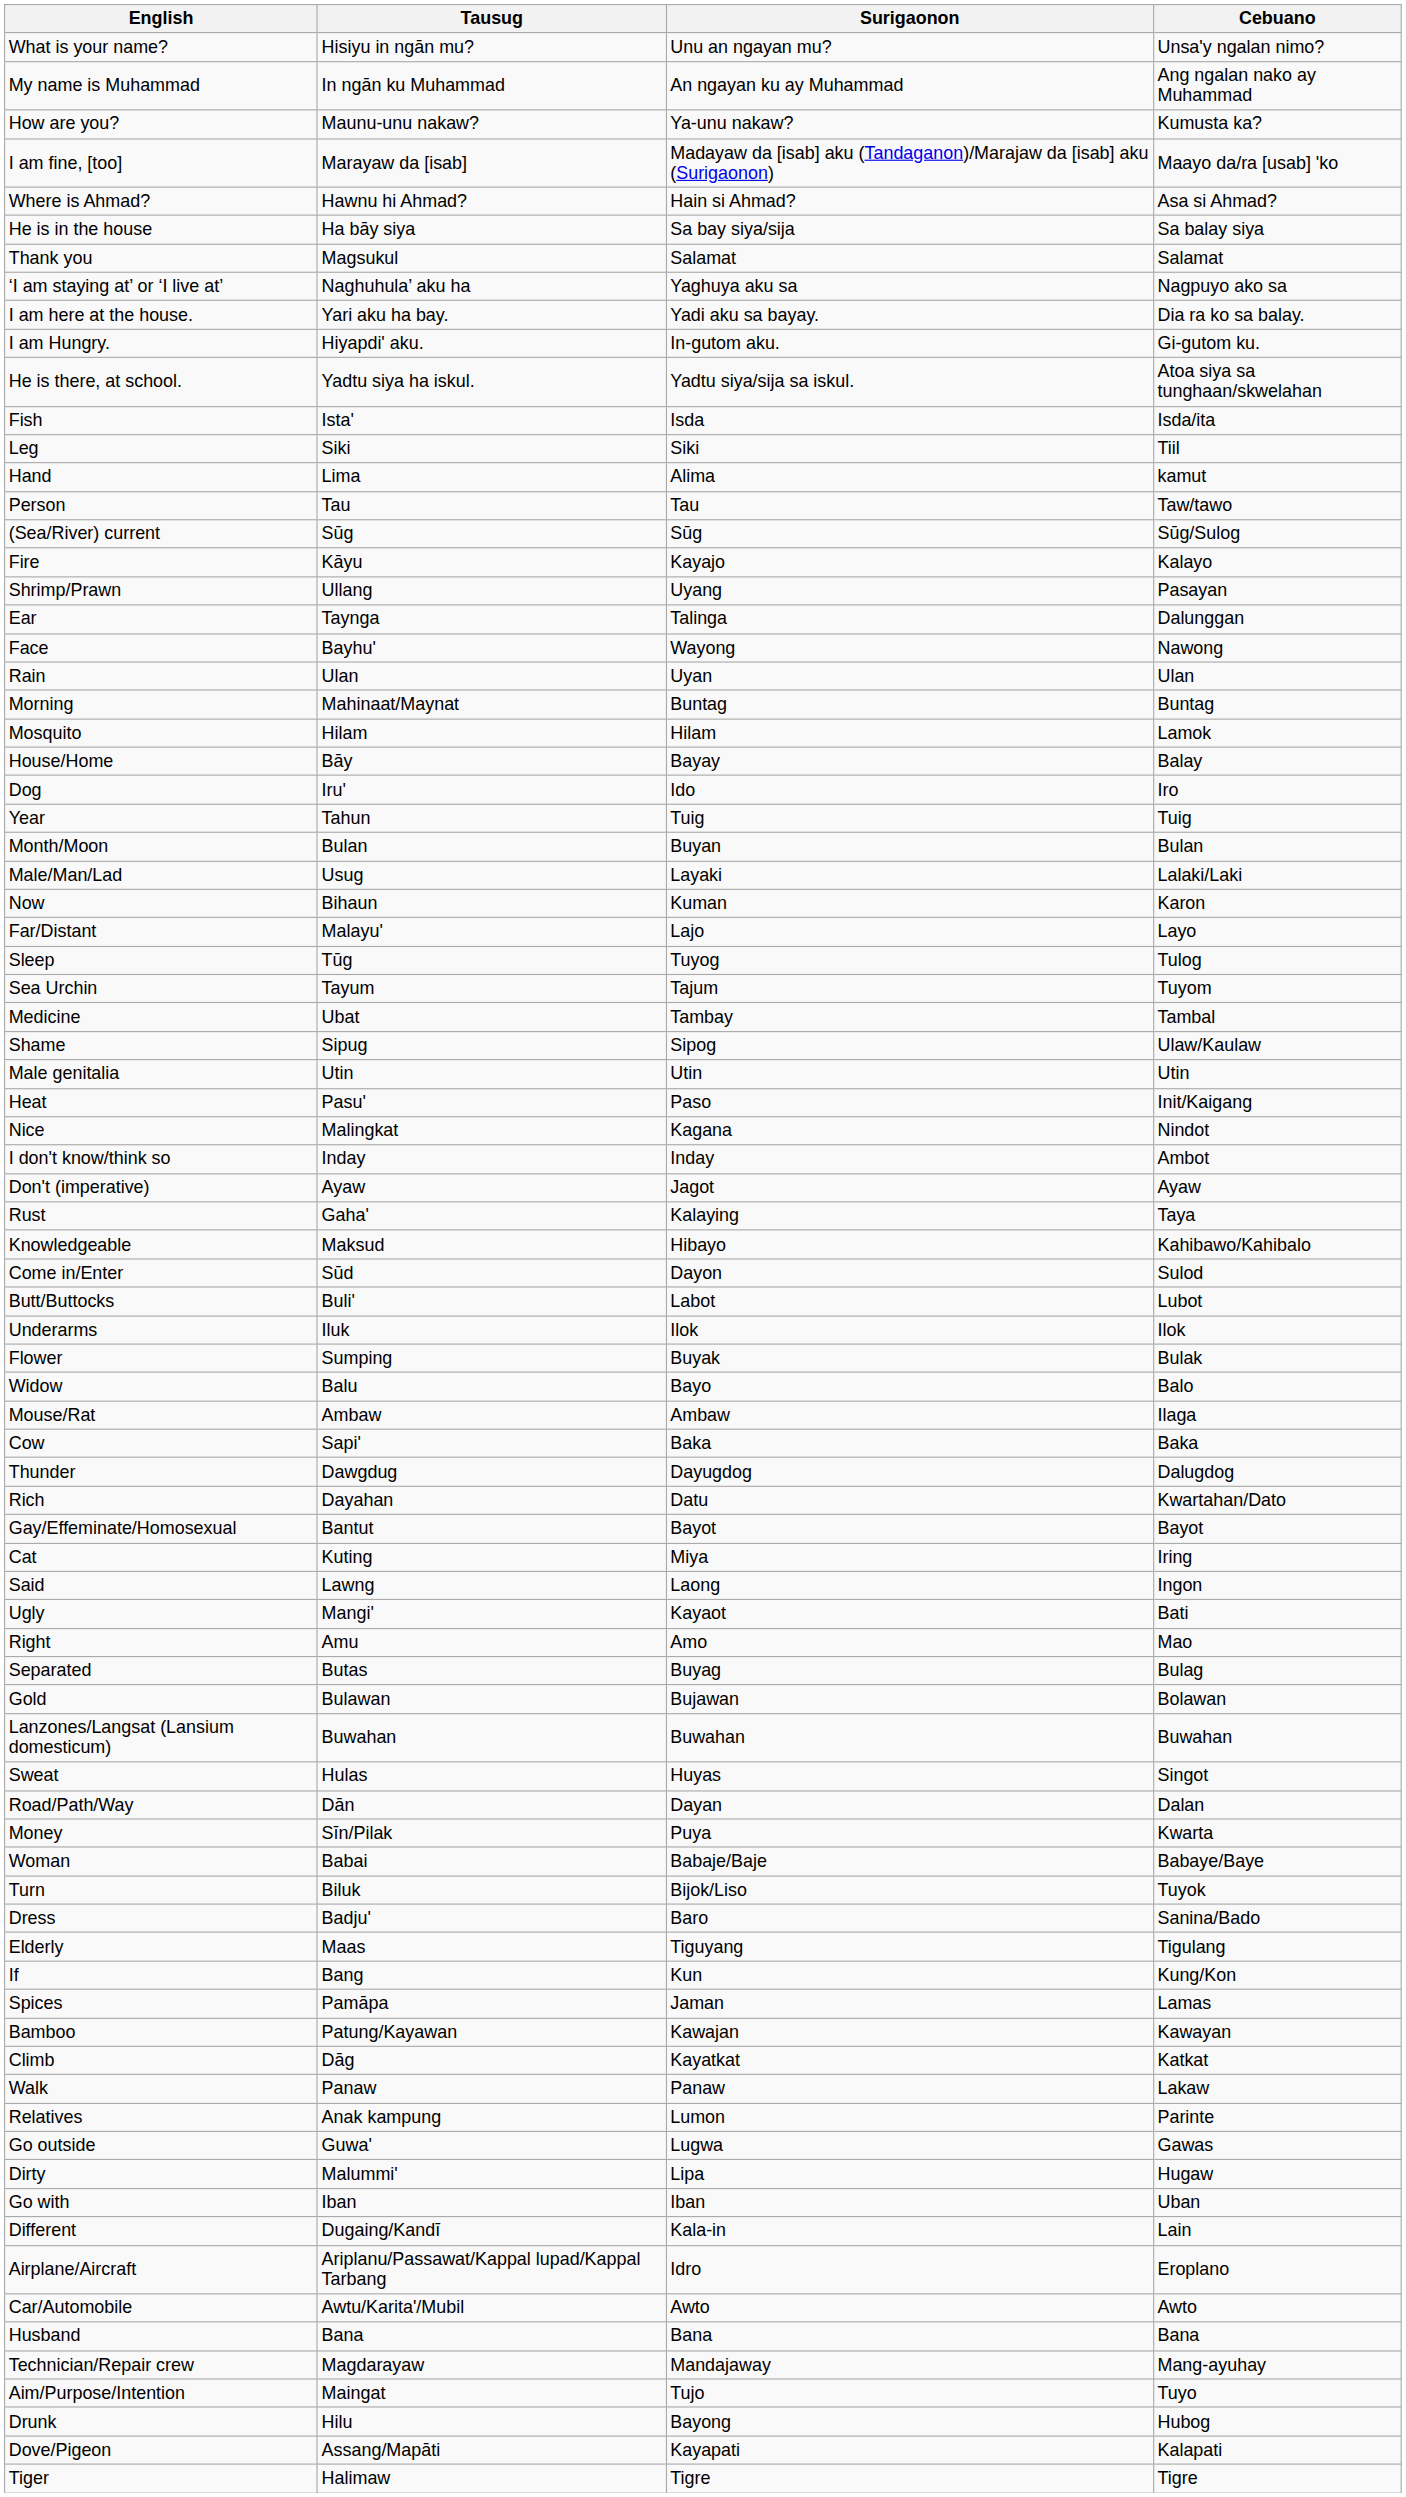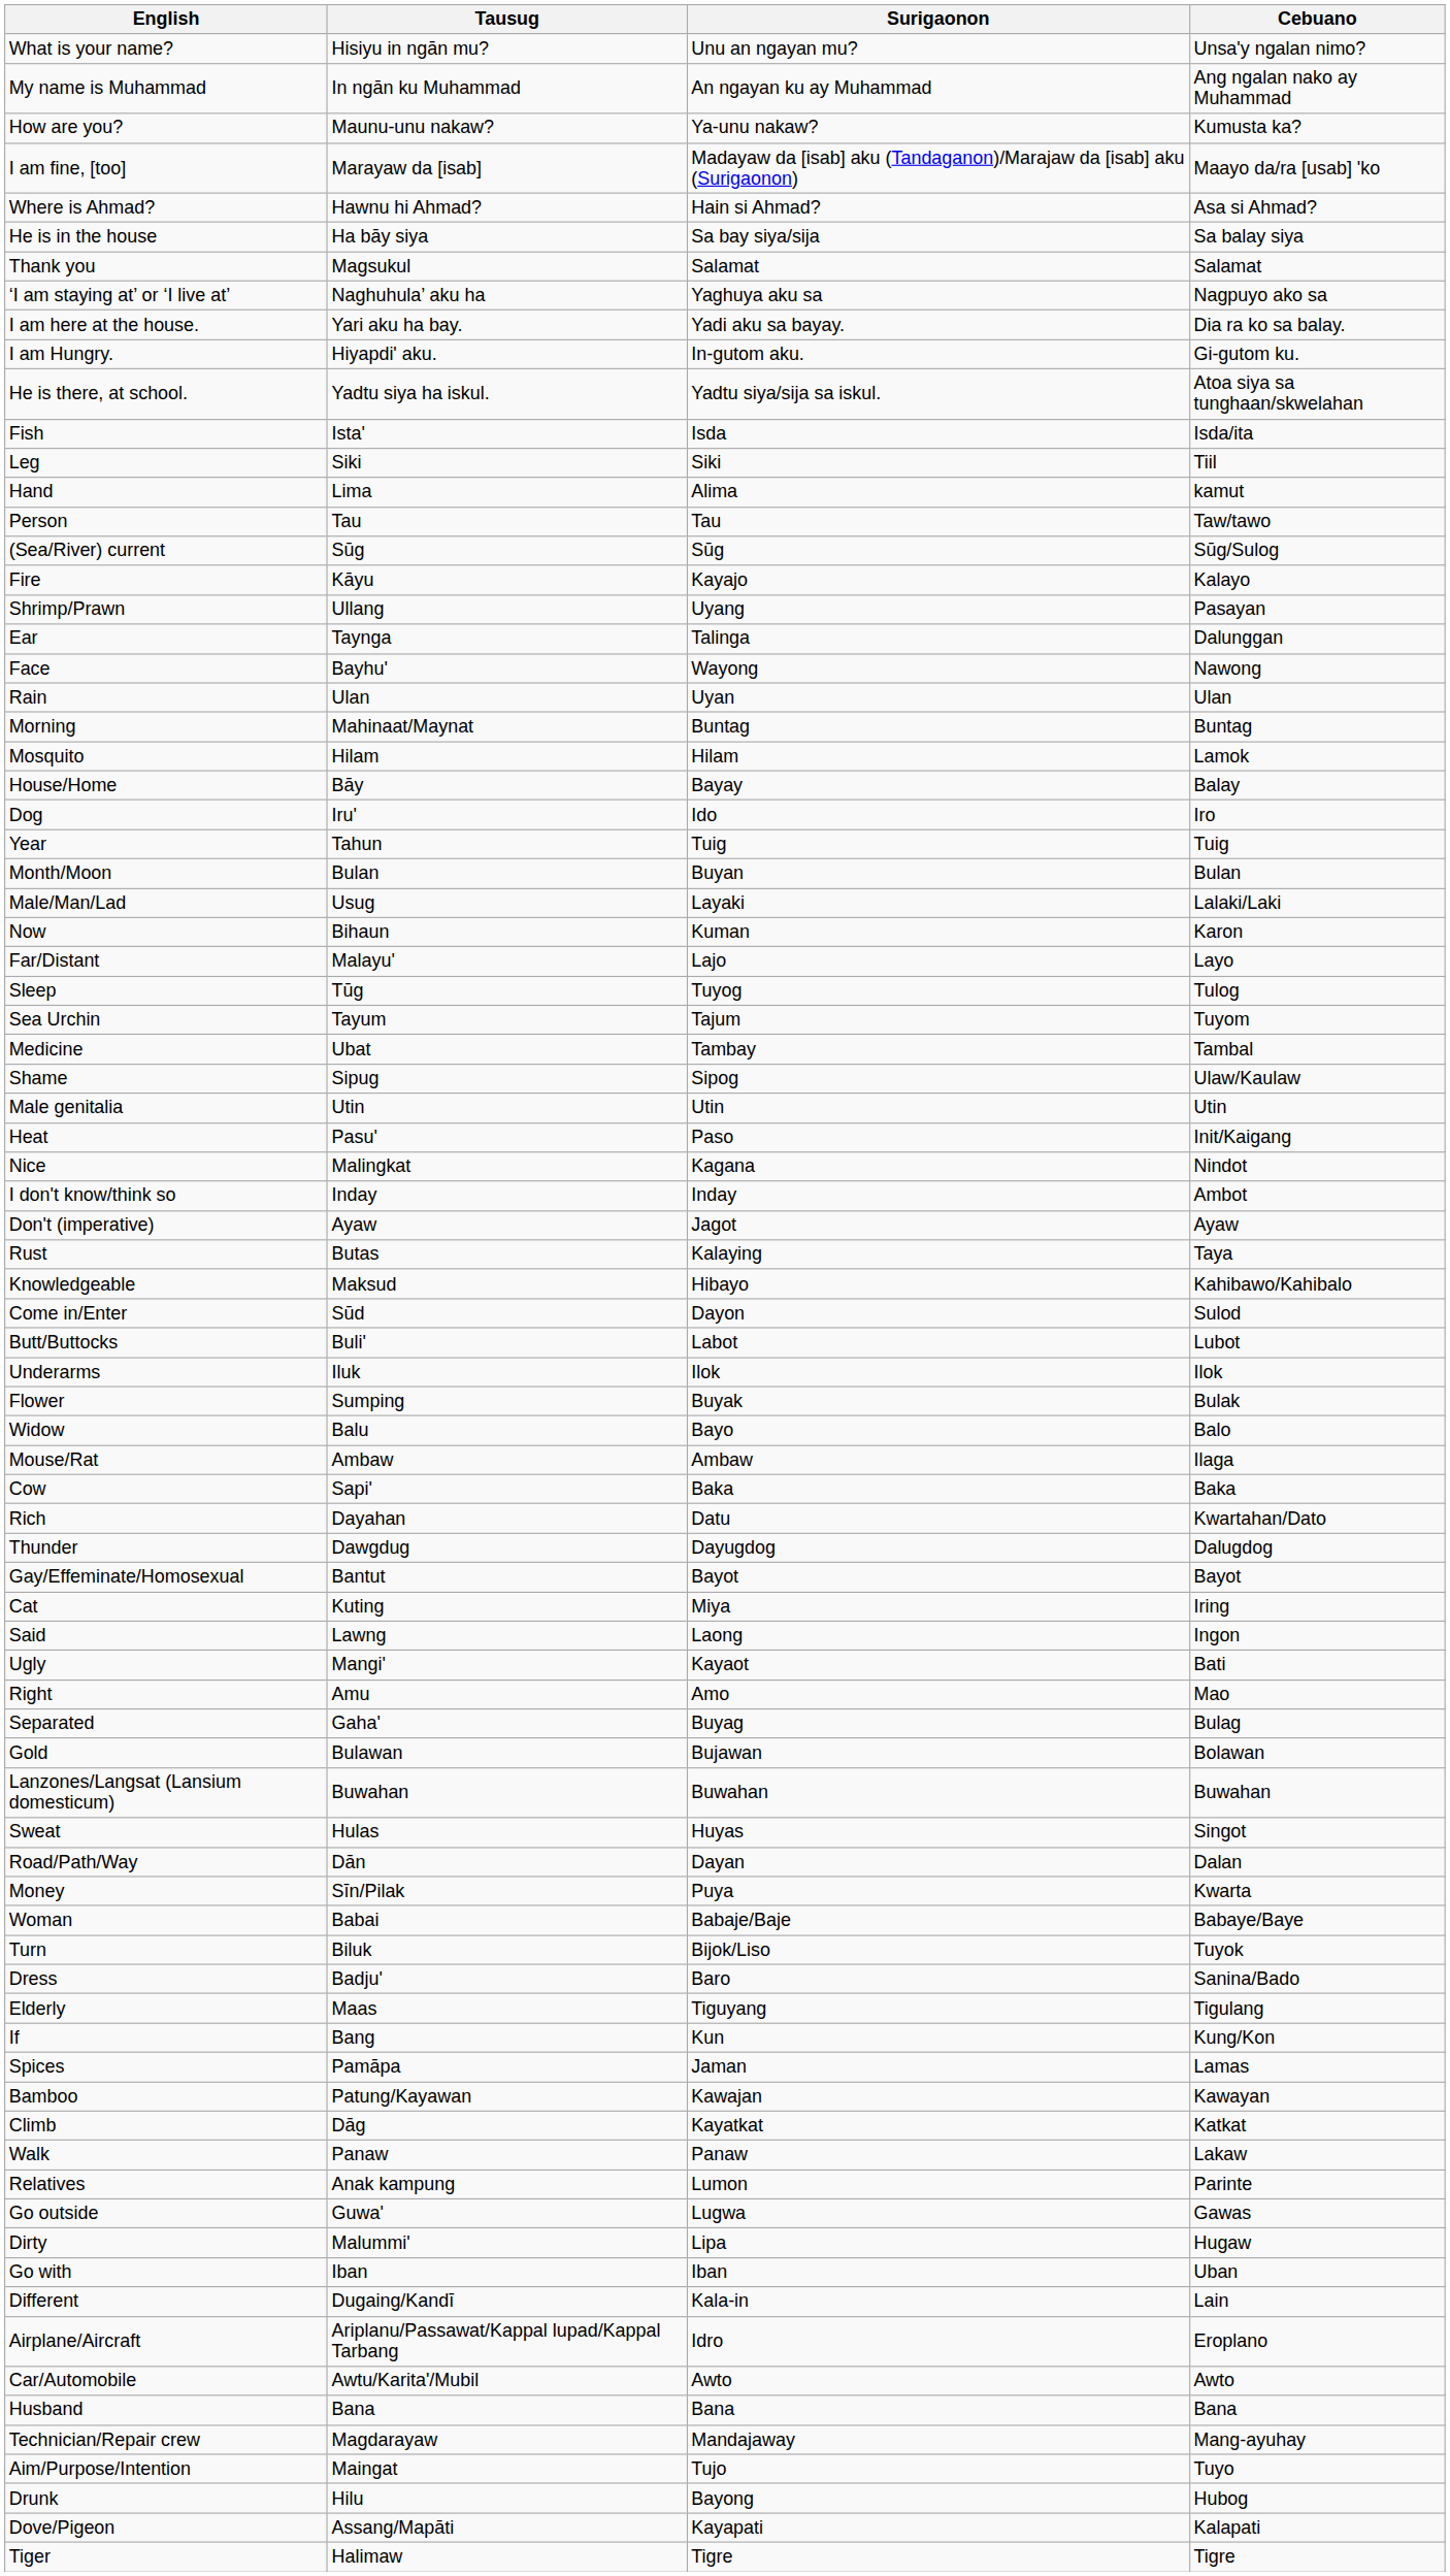 <table class="wikitable">
 <tr>
 <th>English</th>
 <th>Tausug</th>
 <th>Surigaonon</th>
 <th>Cebuano</th>
 </tr>
 <tr>
 <td>What is your name?</td>
 <td>Hisiyu in ngān mu?</td>
 <td>Unu an ngayan mu?</td>
 <td>Unsa'y ngalan nimo?</td>
 </tr>
 <tr>
 <td>My name is Muhammad</td>
 <td>In ngān ku Muhammad</td>
 <td>An ngayan ku ay Muhammad</td>
 <td>Ang ngalan nako ay Muhammad</td>
 </tr>
 <tr>
 <td>How are you?</td>
 <td>Maunu-unu nakaw?</td>
 <td>Ya-unu nakaw?</td>
 <td>Kumusta ka?</td>
 </tr>
 <tr>
 <td>I am fine, [too]</td>
 <td>Marayaw da [isab]</td>
 <td>Madayaw da [isab] aku (<a href='#'>Tandaganon</a>)/Marajaw da [isab] aku (<a href='#'>Surigaonon</a>)</td>
 <td>Maayo da/ra [usab] 'ko</td>
 </tr>
 <tr>
 <td>Where is Ahmad?</td>
 <td>Hawnu hi Ahmad?</td>
 <td>Hain si Ahmad?</td>
 <td>Asa si Ahmad?</td>
 </tr>
 <tr>
 <td>He is in the house</td>
 <td>Ha bāy siya</td>
 <td>Sa bay siya/sija</td>
 <td>Sa balay siya</td>
 </tr>
 <tr>
 <td>Thank you</td>
 <td>Magsukul</td>
 <td>Salamat</td>
 <td>Salamat</td>
 </tr>
 <tr>
 <td>‘I am staying at’ or ‘I live at’</td>
 <td>Naghuhula’ aku ha</td>
 <td>Yaghuya aku sa</td>
 <td>Nagpuyo ako sa</td>
 </tr>
 <tr>
 <td>I am here at the house.</td>
 <td>Yari aku ha bay.</td>
 <td>Yadi aku sa bayay.</td>
 <td>Dia ra ko sa balay.</td>
 </tr>
 <tr>
 <td>I am Hungry.</td>
 <td>Hiyapdi' aku.</td>
 <td>In-gutom aku.</td>
 <td>Gi-gutom ku.</td>
 </tr>
 <tr>
 <td>He is there, at school.</td>
 <td>Yadtu siya ha iskul.</td>
 <td>Yadtu siya/sija sa iskul.</td>
 <td>Atoa siya sa tunghaan/skwelahan</td>
 </tr>
 <tr>
 <td>Fish</td>
 <td>Ista'</td>
 <td>Isda</td>
 <td>Isda/ita</td>
 </tr>
 <tr>
 <td>Leg</td>
 <td>Siki</td>
 <td>Siki</td>
 <td>Tiil</td>
 </tr>
 <tr>
 <td>Hand</td>
 <td>Lima</td>
 <td>Alima</td>
 <td>kamut</td>
 </tr>
 <tr>
 <td>Person</td>
 <td>Tau</td>
 <td>Tau</td>
 <td>Taw/tawo</td>
 </tr>
 <tr>
 <td>(Sea/River) current</td>
 <td>Sūg</td>
 <td>Sūg</td>
 <td>Sūg/Sulog</td>
 </tr>
 <tr>
 <td>Fire</td>
 <td>Kāyu</td>
 <td>Kayajo</td>
 <td>Kalayo</td>
 </tr>
 <tr>
 <td>Shrimp/Prawn</td>
 <td>Ullang</td>
 <td>Uyang</td>
 <td>Pasayan</td>
 </tr>
 <tr>
 <td>Ear</td>
 <td>Taynga</td>
 <td>Talinga</td>
 <td>Dalunggan</td>
 </tr>
 <tr>
 <td>Face</td>
 <td>Bayhu'</td>
 <td>Wayong</td>
 <td>Nawong</td>
 </tr>
 <tr>
 <td>Rain</td>
 <td>Ulan</td>
 <td>Uyan</td>
 <td>Ulan</td>
 </tr>
 <tr>
 <td>Morning</td>
 <td>Mahinaat/Maynat</td>
 <td>Buntag</td>
 <td>Buntag</td>
 </tr>
 <tr>
 <td>Mosquito</td>
 <td>Hilam</td>
 <td>Hilam</td>
 <td>Lamok</td>
 </tr>
 <tr>
 <td>House/Home</td>
 <td>Bāy</td>
 <td>Bayay</td>
 <td>Balay</td>
 </tr>
 <tr>
 <td>Dog</td>
 <td>Iru'</td>
 <td>Ido</td>
 <td>Iro</td>
 </tr>
 <tr>
 <td>Year</td>
 <td>Tahun</td>
 <td>Tuig</td>
 <td>Tuig</td>
 </tr>
 <tr>
 <td>Month/Moon</td>
 <td>Bulan</td>
 <td>Buyan</td>
 <td>Bulan</td>
 </tr>
 <tr>
 <td>Male/Man/Lad</td>
 <td>Usug</td>
 <td>Layaki</td>
 <td>Lalaki/Laki</td>
 </tr>
 <tr>
 <td>Now</td>
 <td>Bihaun</td>
 <td>Kuman</td>
 <td>Karon</td>
 </tr>
 <tr>
 <td>Far/Distant</td>
 <td>Malayu'</td>
 <td>Lajo</td>
 <td>Layo</td>
 </tr>
 <tr>
 <td>Sleep</td>
 <td>Tūg</td>
 <td>Tuyog</td>
 <td>Tulog</td>
 </tr>
 <tr>
 <td>Sea Urchin</td>
 <td>Tayum</td>
 <td>Tajum</td>
 <td>Tuyom</td>
 </tr>
 <tr>
 <td>Medicine</td>
 <td>Ubat</td>
 <td>Tambay</td>
 <td>Tambal</td>
 </tr>
 <tr>
 <td>Shame</td>
 <td>Sipug</td>
 <td>Sipog</td>
 <td>Ulaw/Kaulaw</td>
 </tr>
 <tr>
 <td>Male genitalia</td>
 <td>Utin</td>
 <td>Utin</td>
 <td>Utin</td>
 </tr>
 <tr>
 <td>Heat</td>
 <td>Pasu'</td>
 <td>Paso</td>
 <td>Init/Kaigang</td>
 </tr>
 <tr>
 <td>Nice</td>
 <td>Malingkat</td>
 <td>Kagana</td>
 <td>Nindot</td>
 </tr>
 <tr>
 <td>I don't know/think so</td>
 <td>Inday</td>
 <td>Inday</td>
 <td>Ambot</td>
 </tr>
 <tr>
 <td>Don't (imperative)</td>
 <td>Ayaw</td>
 <td>Jagot</td>
 <td>Ayaw</td>
 </tr>
 <tr>
 <td>Rust</td>
-<td>Gaha'</td>
+<td>Butas</td>
 <td>Kalaying</td>
 <td>Taya</td>
 </tr>
 <tr>
 <td>Knowledgeable</td>
 <td>Maksud</td>
 <td>Hibayo</td>
 <td>Kahibawo/Kahibalo</td>
 </tr>
 <tr>
 <td>Come in/Enter</td>
 <td>Sūd</td>
 <td>Dayon</td>
 <td>Sulod</td>
 </tr>
 <tr>
 <td>Butt/Buttocks</td>
 <td>Buli'</td>
 <td>Labot</td>
 <td>Lubot</td>
 </tr>
 <tr>
 <td>Underarms</td>
 <td>Iluk</td>
 <td>Ilok</td>
 <td>Ilok</td>
 </tr>
 <tr>
 <td>Flower</td>
 <td>Sumping</td>
 <td>Buyak</td>
 <td>Bulak</td>
 </tr>
 <tr>
 <td>Widow</td>
 <td>Balu</td>
 <td>Bayo</td>
 <td>Balo</td>
 </tr>
 <tr>
 <td>Mouse/Rat</td>
 <td>Ambaw</td>
 <td>Ambaw</td>
 <td>Ilaga</td>
 </tr>
 <tr>
 <td>Cow</td>
 <td>Sapi'</td>
 <td>Baka</td>
 <td>Baka</td>
 </tr>
 <tr>
+<td>Rich</td>
+<td>Dayahan</td>
+<td>Datu</td>
+<td>Kwartahan/Dato</td>
+</tr>
+<tr>
 <td>Thunder</td>
 <td>Dawgdug</td>
 <td>Dayugdog</td>
 <td>Dalugdog</td>
-</tr>
-<tr>
-<td>Rich</td>
-<td>Dayahan</td>
-<td>Datu</td>
-<td>Kwartahan/Dato</td>
 </tr>
 <tr>
 <td>Gay/Effeminate/Homosexual</td>
 <td>Bantut</td>
 <td>Bayot</td>
 <td>Bayot</td>
 </tr>
 <tr>
 <td>Cat</td>
 <td>Kuting</td>
 <td>Miya</td>
 <td>Iring</td>
 </tr>
 <tr>
 <td>Said</td>
 <td>Lawng</td>
 <td>Laong</td>
 <td>Ingon</td>
 </tr>
 <tr>
 <td>Ugly</td>
 <td>Mangi'</td>
 <td>Kayaot</td>
 <td>Bati</td>
 </tr>
 <tr>
 <td>Right</td>
 <td>Amu</td>
 <td>Amo</td>
 <td>Mao</td>
 </tr>
 <tr>
 <td>Separated</td>
-<td>Butas</td>
+<td>Gaha'</td>
 <td>Buyag</td>
 <td>Bulag</td>
 </tr>
 <tr>
 <td>Gold</td>
 <td>Bulawan</td>
 <td>Bujawan</td>
 <td>Bolawan</td>
 </tr>
 <tr>
 <td>Lanzones/Langsat (Lansium domesticum)</td>
 <td>Buwahan</td>
 <td>Buwahan</td>
 <td>Buwahan</td>
 </tr>
 <tr>
 <td>Sweat</td>
 <td>Hulas</td>
 <td>Huyas</td>
 <td>Singot</td>
 </tr>
 <tr>
 <td>Road/Path/Way</td>
 <td>Dān</td>
 <td>Dayan</td>
 <td>Dalan</td>
 </tr>
 <tr>
 <td>Money</td>
 <td>Sīn/Pilak</td>
 <td>Puya</td>
 <td>Kwarta</td>
 </tr>
 <tr>
 <td>Woman</td>
 <td>Babai</td>
 <td>Babaje/Baje</td>
 <td>Babaye/Baye</td>
 </tr>
 <tr>
 <td>Turn</td>
 <td>Biluk</td>
 <td>Bijok/Liso</td>
 <td>Tuyok</td>
 </tr>
 <tr>
 <td>Dress</td>
 <td>Badju'</td>
 <td>Baro</td>
 <td>Sanina/Bado</td>
 </tr>
 <tr>
 <td>Elderly</td>
 <td>Maas</td>
 <td>Tiguyang</td>
 <td>Tigulang</td>
 </tr>
 <tr>
 <td>If</td>
 <td>Bang</td>
 <td>Kun</td>
 <td>Kung/Kon</td>
 </tr>
 <tr>
 <td>Spices</td>
 <td>Pamāpa</td>
 <td>Jaman</td>
 <td>Lamas</td>
 </tr>
 <tr>
 <td>Bamboo</td>
 <td>Patung/Kayawan</td>
 <td>Kawajan</td>
 <td>Kawayan</td>
 </tr>
 <tr>
 <td>Climb</td>
 <td>Dāg</td>
 <td>Kayatkat</td>
 <td>Katkat</td>
 </tr>
 <tr>
 <td>Walk</td>
 <td>Panaw</td>
 <td>Panaw</td>
 <td>Lakaw</td>
 </tr>
 <tr>
 <td>Relatives</td>
 <td>Anak kampung</td>
 <td>Lumon</td>
 <td>Parinte</td>
 </tr>
 <tr>
 <td>Go outside</td>
 <td>Guwa'</td>
 <td>Lugwa</td>
 <td>Gawas</td>
 </tr>
 <tr>
 <td>Dirty</td>
 <td>Malummi'</td>
 <td>Lipa</td>
 <td>Hugaw</td>
 </tr>
 <tr>
 <td>Go with</td>
 <td>Iban</td>
 <td>Iban</td>
 <td>Uban</td>
 </tr>
 <tr>
 <td>Different</td>
 <td>Dugaing/Kandī</td>
 <td>Kala-in</td>
 <td>Lain</td>
 </tr>
 <tr>
 <td>Airplane/Aircraft</td>
 <td>Ariplanu/Passawat/Kappal lupad/Kappal Tarbang</td>
 <td>Idro</td>
 <td>Eroplano</td>
 </tr>
 <tr>
 <td>Car/Automobile</td>
 <td>Awtu/Karita'/Mubil</td>
 <td>Awto</td>
 <td>Awto</td>
 </tr>
 <tr>
 <td>Husband</td>
 <td>Bana</td>
 <td>Bana</td>
 <td>Bana</td>
 </tr>
 <tr>
 <td>Technician/Repair crew</td>
 <td>Magdarayaw</td>
 <td>Mandajaway</td>
 <td>Mang-ayuhay</td>
 </tr>
 <tr>
 <td>Aim/Purpose/Intention</td>
 <td>Maingat</td>
 <td>Tujo</td>
 <td>Tuyo</td>
 </tr>
 <tr>
 <td>Drunk</td>
 <td>Hilu</td>
 <td>Bayong</td>
 <td>Hubog</td>
 </tr>
 <tr>
 <td>Dove/Pigeon</td>
 <td>Assang/Mapāti</td>
 <td>Kayapati</td>
 <td>Kalapati</td>
 </tr>
 <tr>
 <td>Tiger</td>
 <td>Halimaw</td>
 <td>Tigre</td>
 <td>Tigre</td>
 </tr>
 </table>
